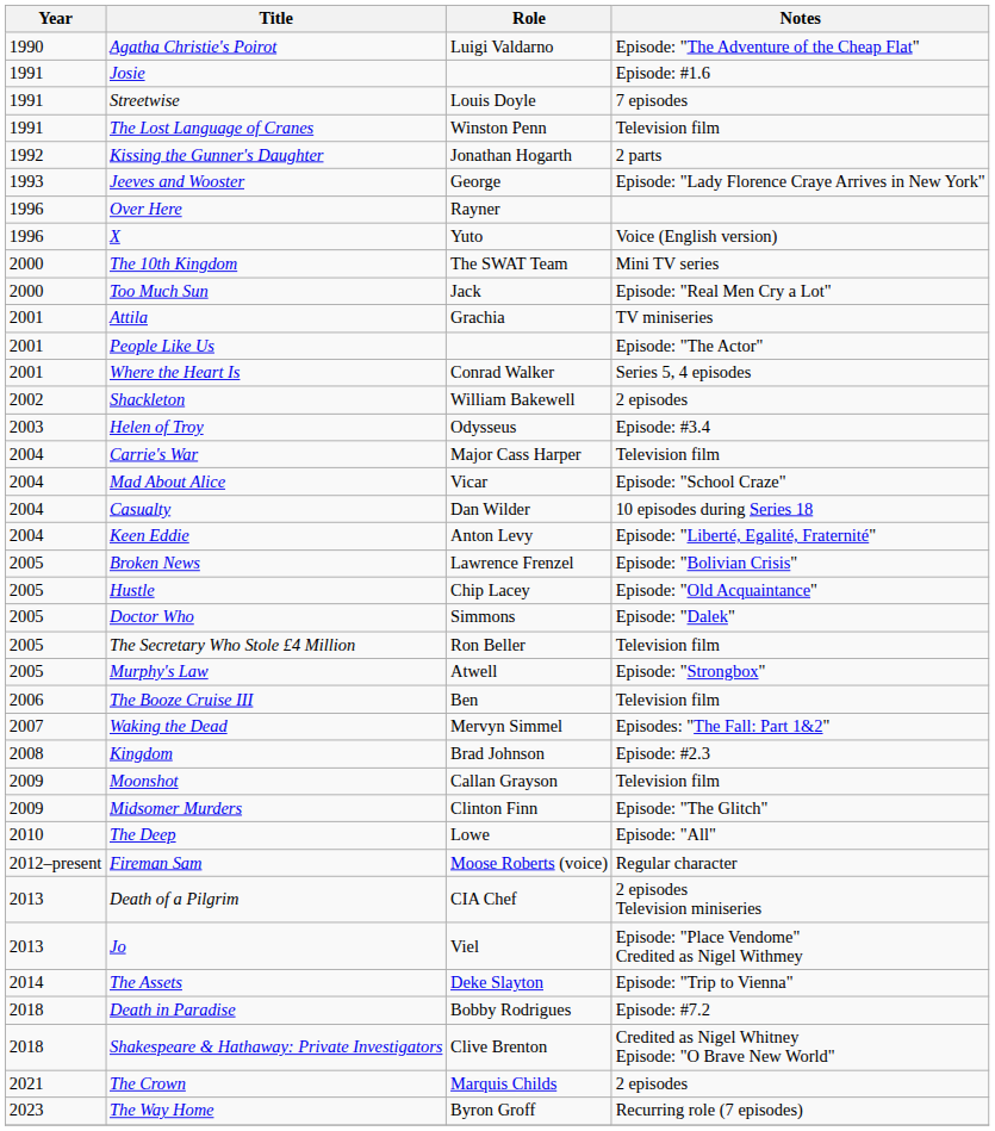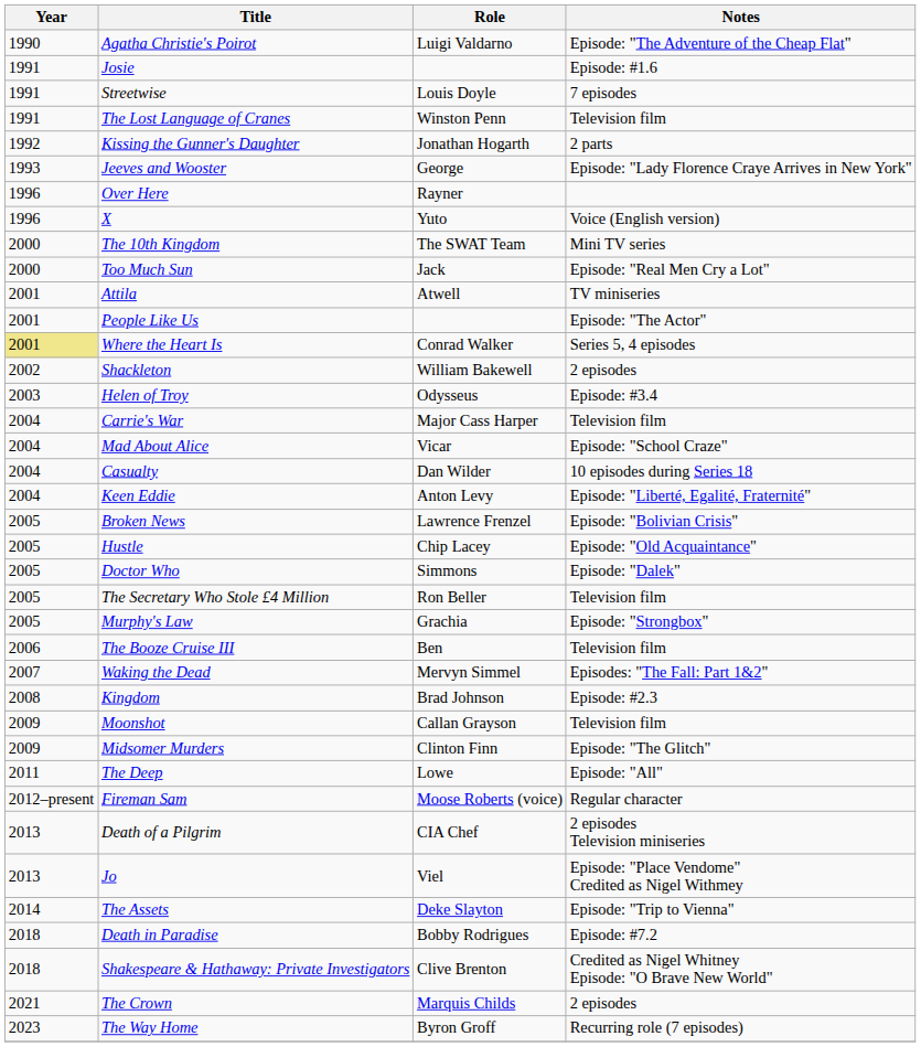 <table class="wikitable sortable">
 <tr>
 <th>Year</th>
 <th>Title</th>
 <th>Role</th>
 <th class="unsortable">Notes</th>
 </tr>
 <tr>
 <td>1990</td>
 <td><em><a href='#'>Agatha Christie's Poirot</a></em></td>
 <td>Luigi Valdarno</td>
 <td>Episode: "<a href='#'>The Adventure of the Cheap Flat</a>"</td>
 </tr>
 <tr>
 <td>1991</td>
 <td><em><a href='#'>Josie</a></em></td>
 <td></td>
 <td>Episode: #1.6</td>
 </tr>
 <tr>
 <td>1991</td>
 <td><em>Streetwise</em></td>
 <td>Louis Doyle</td>
 <td>7 episodes</td>
 </tr>
 <tr>
 <td>1991</td>
 <td data-sort-value="Lost Language of Cranes, The"><em><a href='#'>The Lost Language of Cranes</a></em></td>
 <td>Winston Penn</td>
 <td>Television film</td>
 </tr>
 <tr>
 <td>1992</td>
 <td><em><a href='#'>Kissing the Gunner's Daughter</a></em></td>
 <td>Jonathan Hogarth</td>
 <td>2 parts</td>
 </tr>
 <tr>
 <td>1993</td>
 <td><em><a href='#'>Jeeves and Wooster</a></em></td>
 <td>George</td>
 <td>Episode: "Lady Florence Craye Arrives in New York"</td>
 </tr>
 <tr>
 <td>1996</td>
 <td><em><a href='#'>Over Here</a></em></td>
 <td>Rayner</td>
 <td></td>
 </tr>
 <tr>
 <td>1996</td>
 <td><em><a href='#'>X</a></em></td>
 <td>Yuto</td>
 <td>Voice (English version)</td>
 </tr>
 <tr>
 <td>2000</td>
 <td data-sort-value="10th Kingdom, The"><em><a href='#'>The 10th Kingdom</a></em></td>
 <td>The SWAT Team</td>
 <td>Mini TV series</td>
 </tr>
 <tr>
 <td>2000</td>
 <td><em><a href='#'>Too Much Sun</a></em></td>
 <td>Jack</td>
 <td>Episode: "Real Men Cry a Lot"</td>
 </tr>
 <tr>
 <td>2001</td>
 <td><em><a href='#'>Attila</a></em></td>
-<td>Grachia</td>
+<td>Atwell</td>
 <td>TV miniseries</td>
 </tr>
 <tr>
 <td>2001</td>
 <td><em><a href='#'>People Like Us</a></em></td>
 <td></td>
 <td>Episode: "The Actor"</td>
 </tr>
 <tr>
-<td>2001</td>
+<td style="background: khaki;">2001</td>
 <td><em><a href='#'>Where the Heart Is</a></em></td>
 <td>Conrad Walker</td>
 <td>Series 5, 4 episodes</td>
 </tr>
 <tr>
 <td>2002</td>
 <td><em><a href='#'>Shackleton</a></em></td>
 <td>William Bakewell</td>
 <td>2 episodes</td>
 </tr>
 <tr>
 <td>2003</td>
 <td><em><a href='#'>Helen of Troy</a></em></td>
 <td>Odysseus</td>
 <td>Episode: #3.4</td>
 </tr>
 <tr>
 <td>2004</td>
 <td><em><a href='#'>Carrie's War</a></em></td>
 <td>Major Cass Harper</td>
 <td>Television film</td>
 </tr>
 <tr>
 <td>2004</td>
 <td><em><a href='#'>Mad About Alice</a></em></td>
 <td>Vicar</td>
 <td>Episode: "School Craze"</td>
 </tr>
 <tr>
 <td>2004</td>
 <td><em><a href='#'>Casualty</a></em></td>
 <td>Dan Wilder</td>
 <td>10 episodes during <a href='#'>Series 18</a></td>
 </tr>
 <tr>
 <td>2004</td>
 <td><em><a href='#'>Keen Eddie</a></em></td>
 <td>Anton Levy</td>
 <td>Episode: "<a href='#'>Liberté, Egalité, Fraternité</a>"</td>
 </tr>
 <tr>
 <td>2005</td>
 <td><em><a href='#'>Broken News</a></em></td>
 <td>Lawrence Frenzel</td>
 <td>Episode: "<a href='#'>Bolivian Crisis</a>"</td>
 </tr>
 <tr>
 <td>2005</td>
 <td><em><a href='#'>Hustle</a></em></td>
 <td>Chip Lacey</td>
 <td>Episode: "<a href='#'>Old Acquaintance</a>"</td>
 </tr>
 <tr>
 <td>2005</td>
 <td><em><a href='#'>Doctor Who</a></em></td>
 <td>Simmons</td>
 <td>Episode: "<a href='#'>Dalek</a>"</td>
 </tr>
 <tr>
 <td>2005</td>
 <td data-sort-value="Secretary Who Stole £4 Million, The"><em>The Secretary Who Stole £4 Million</em></td>
 <td>Ron Beller</td>
 <td>Television film</td>
 </tr>
 <tr>
 <td>2005</td>
 <td><em><a href='#'>Murphy's Law</a></em></td>
-<td>Atwell</td>
+<td>Grachia</td>
 <td>Episode: "<a href='#'>Strongbox</a>"</td>
 </tr>
 <tr>
 <td>2006</td>
 <td data-sort-value="Booze Cruise III, The"><em><a href='#'>The Booze Cruise III</a></em></td>
 <td>Ben</td>
 <td>Television film</td>
 </tr>
 <tr>
 <td>2007</td>
 <td><em><a href='#'>Waking the Dead</a></em></td>
 <td>Mervyn Simmel</td>
 <td>Episodes: "<a href='#'>The Fall: Part 1&2</a>"</td>
 </tr>
 <tr>
 <td>2008</td>
 <td><em><a href='#'>Kingdom</a></em></td>
 <td>Brad Johnson</td>
 <td>Episode: #2.3</td>
 </tr>
 <tr>
 <td>2009</td>
 <td><em><a href='#'>Moonshot</a></em></td>
 <td>Callan Grayson</td>
 <td>Television film</td>
 </tr>
 <tr>
 <td>2009</td>
 <td><em><a href='#'>Midsomer Murders</a></em></td>
 <td>Clinton Finn</td>
 <td>Episode: "The Glitch"</td>
 </tr>
 <tr>
-<td>2010</td>
+<td>2011</td>
 <td data-sort-value="Deep, The"><em><a href='#'>The Deep</a></em></td>
 <td>Lowe</td>
 <td>Episode: "All"</td>
 </tr>
 <tr>
 <td>2012–present</td>
 <td><em><a href='#'>Fireman Sam</a></em></td>
 <td><a href='#'>Moose Roberts</a> (voice)</td>
 <td>Regular character</td>
 </tr>
 <tr>
 <td>2013</td>
 <td><em>Death of a Pilgrim</em></td>
 <td>CIA Chef</td>
 <td>2 episodes<br>Television miniseries</td>
 </tr>
 <tr>
 <td>2013</td>
 <td><em><a href='#'>Jo</a></em></td>
 <td>Viel</td>
 <td>Episode: "Place Vendome"<br>Credited as Nigel Withmey</td>
 </tr>
 <tr>
 <td>2014</td>
 <td data-sort-value="Assets, The"><em><a href='#'>The Assets</a></em></td>
 <td><a href='#'>Deke Slayton</a></td>
 <td>Episode: "Trip to Vienna"</td>
 </tr>
 <tr>
 <td>2018</td>
 <td><em><a href='#'>Death in Paradise</a></em></td>
 <td>Bobby Rodrigues</td>
 <td>Episode: #7.2</td>
 </tr>
 <tr>
 <td>2018</td>
 <td><em><a href='#'>Shakespeare & Hathaway: Private Investigators</a></em></td>
 <td>Clive Brenton</td>
 <td>Credited as Nigel Whitney<br>Episode: "O Brave New World"</td>
 </tr>
 <tr>
 <td>2021</td>
 <td data-sort-value="Crown, The"><em><a href='#'>The Crown</a></em></td>
 <td><a href='#'>Marquis Childs</a></td>
 <td>2 episodes</td>
 </tr>
 <tr>
 <td>2023</td>
 <td><em><a href='#'>The Way Home</a></em></td>
 <td>Byron Groff</td>
 <td>Recurring role (7 episodes)</td>
 </tr>
 <tr>
 </tr>
 </table>
